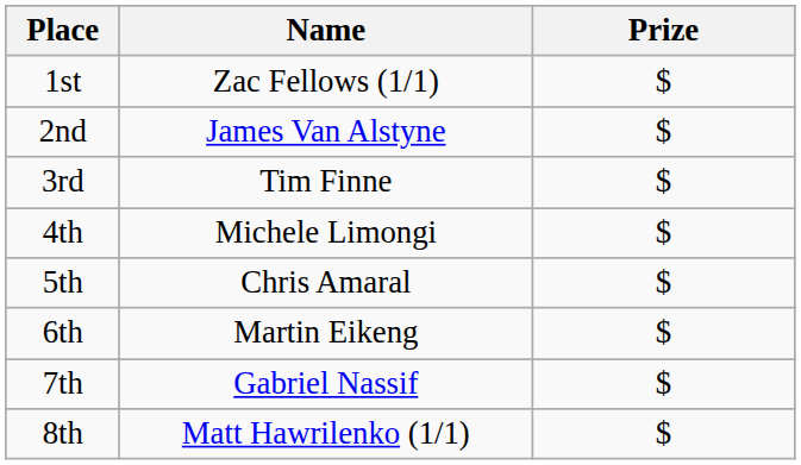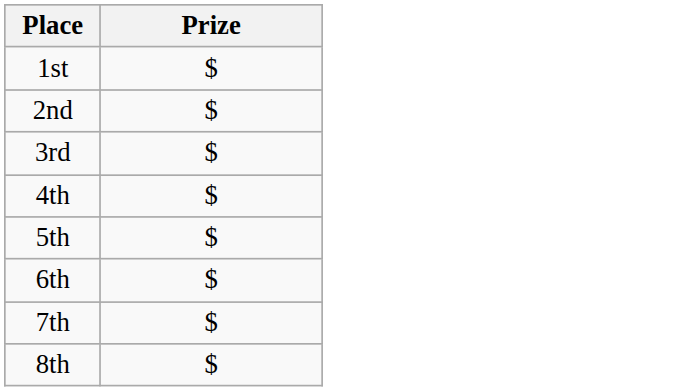 <table class="wikitable">
 <tr>
 <th width="50">Place</th>
-<th width="200">Name</th>
 <th width="125">Prize</th>
 </tr>
 <tr>
 <td align = "center">1st</td>
-<td align = "center">Zac Fellows (1/1)</td>
 <td align = "center">$</td>
 </tr>
 <tr>
 <td align = "center">2nd</td>
-<td align = "center"><a href='#'>James Van Alstyne</a></td>
 <td align = "center">$</td>
 </tr>
 <tr>
 <td align = "center">3rd</td>
-<td align = "center">Tim Finne</td>
 <td align = "center">$</td>
 </tr>
 <tr>
 <td align = "center">4th</td>
-<td align = "center">Michele Limongi</td>
 <td align = "center">$</td>
 </tr>
 <tr>
 <td align = "center">5th</td>
-<td align = "center">Chris Amaral</td>
 <td align = "center">$</td>
 </tr>
 <tr>
 <td align = "center">6th</td>
-<td align = "center">Martin Eikeng</td>
 <td align = "center">$</td>
 </tr>
 <tr>
 <td align = "center">7th</td>
-<td align = "center"><a href='#'>Gabriel Nassif</a></td>
 <td align = "center">$</td>
 </tr>
 <tr>
 <td align = "center">8th</td>
-<td align = "center"><a href='#'>Matt Hawrilenko</a> (1/1)</td>
 <td align = "center">$</td>
 </tr>
 </table>
